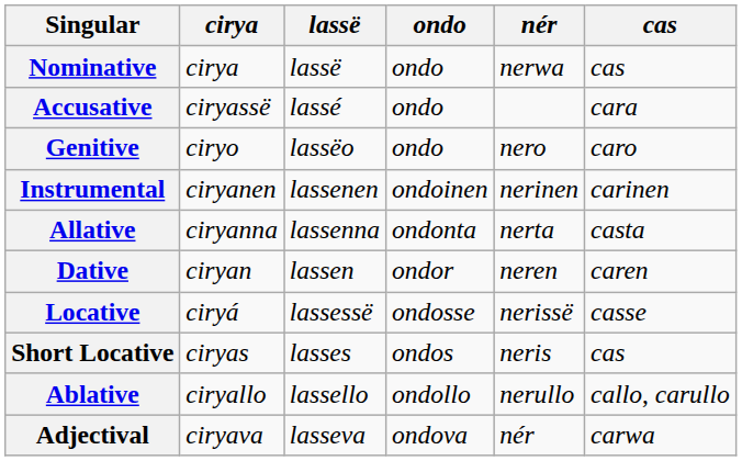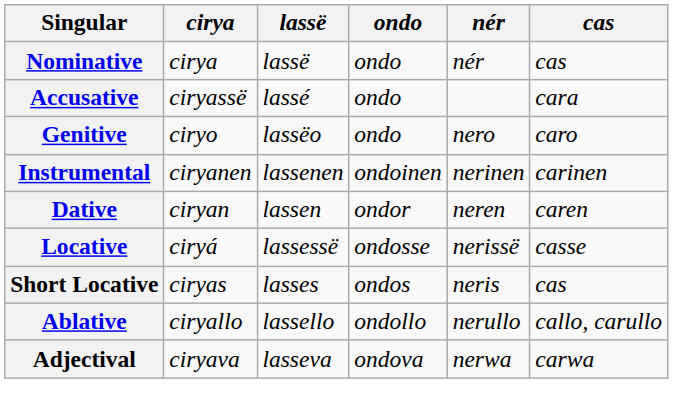 <table class="wikitable">
 <tr>
 <th>Singular</th>
 <th><em>cirya</em></th>
 <th><em>lassë</em></th>
 <th><em>ondo</em></th>
 <th><em>nér</em></th>
 <th><em>cas</em></th>
 </tr>
 <tr>
 <th><a href='#'>Nominative</a></th>
 <td><em>cirya</em></td>
 <td><em>lassë</em></td>
 <td><em>ondo</em></td>
-<td><em>nerwa</em></td>
+<td><em>nér</em></td>
 <td><em>cas</em></td>
 </tr>
 <tr>
 <th><a href='#'>Accusative</a></th>
 <td><em>ciryassë</em></td>
 <td><em>lassé</em></td>
 <td><em>ondo</em></td>
 <td></td>
 <td><em>cara</em></td>
 </tr>
 <tr>
 <th><a href='#'>Genitive</a></th>
 <td><em>ciryo</em></td>
 <td><em>lassëo</em></td>
 <td><em>ondo</em></td>
 <td><em>nero</em></td>
 <td><em>caro</em></td>
 </tr>
 <tr>
 <th><a href='#'>Instrumental</a></th>
 <td><em>ciryanen</em></td>
 <td><em>lassenen</em></td>
 <td><em>ondoinen</em></td>
 <td><em>nerinen</em></td>
 <td><em>carinen</em></td>
-</tr>
-<tr>
-<th><a href='#'>Allative</a></th>
-<td><em>ciryanna</em></td>
-<td><em>lassenna</em></td>
-<td><em>ondonta</em></td>
-<td><em>nerta</em></td>
-<td><em>casta</em></td>
 </tr>
 <tr>
 <th><a href='#'>Dative</a></th>
 <td><em>ciryan</em></td>
 <td><em>lassen</em></td>
 <td><em>ondor</em></td>
 <td><em>neren</em></td>
 <td><em>caren</em></td>
 </tr>
 <tr>
 <th><a href='#'>Locative</a></th>
 <td><em>ciryá</em></td>
 <td><em>lassessë</em></td>
 <td><em>ondosse</em></td>
 <td><em>nerissë</em></td>
 <td><em>casse</em></td>
 </tr>
 <tr>
 <th>Short Locative</th>
 <td><em>ciryas</em></td>
 <td><em>lasses</em></td>
 <td><em>ondos</em></td>
 <td><em>neris</em></td>
 <td><em>cas</em></td>
 </tr>
 <tr>
 <th><a href='#'>Ablative</a></th>
 <td><em>ciryallo</em></td>
 <td><em>lassello</em></td>
 <td><em>ondollo</em></td>
 <td><em>nerullo</em></td>
 <td><em>callo</em>, <em>carullo</em></td>
 </tr>
 <tr>
 <th>Adjectival</th>
 <td><em>ciryava</em></td>
 <td><em>lasseva</em></td>
 <td><em>ondova</em></td>
-<td><em>nér</em></td>
+<td><em>nerwa</em></td>
 <td><em>carwa</em></td>
 </tr>
 </table>
